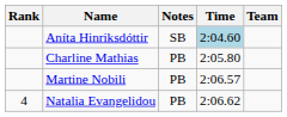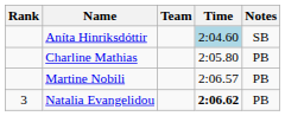 <table class="wikitable sortable" style="text-align:center">
 <tr>
 <th>Rank</th>
 <th>Name</th>
+<th>Team</th>
+<th>Time</th>
 <th>Notes</th>
-<th>Time</th>
-<th>Team</th>
 </tr>
 <tr>
 <td></td>
 <td align="left"><a href='#'>Aníta Hinriksdóttir</a></td>
+<td align=left></td>
+<td style="background: lightblue;">2:04.60</td>
 <td>SB</td>
-<td style="background: lightblue;">2:04.60</td>
-<td align=left></td>
 </tr>
 <tr>
 <td></td>
 <td align="left"><a href='#'>Charline Mathias</a></td>
+<td align=left></td>
+<td>2:05.80</td>
 <td>PB</td>
-<td>2:05.80</td>
-<td align=left></td>
 </tr>
 <tr>
 <td></td>
 <td align="left"><a href='#'>Martine Nobili</a></td>
+<td align=left></td>
+<td>2:06.57</td>
 <td>PB</td>
-<td>2:06.57</td>
-<td align=left></td>
 </tr>
 <tr>
-<td>4</td>
+<td>3</td>
 <td align="left"><a href='#'>Natalia Evangelidou</a></td>
+<td align=left></td>
+<td><strong>2:06.62</strong></td>
 <td>PB</td>
-<td>2:06.62</td>
-<td align=left></td>
 </tr>
 </table>
